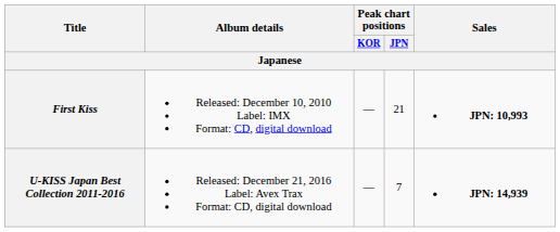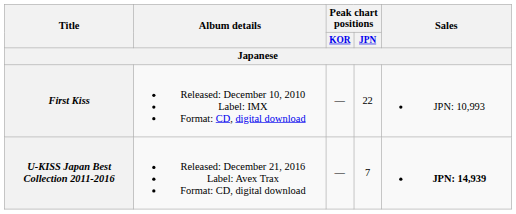 <table class="wikitable plainrowheaders" style="text-align:center;">
 <tr>
 <th scope="col" rowspan="2" style="width:12em;">Title</th>
 <th scope="col" rowspan="2" style="width:18em;">Album details</th>
 <th scope="col" colspan="2">Peak chart positions</th>
 <th scope="col" rowspan="2" style="width:12em;">Sales</th>
 </tr>
 <tr>
 <th scope="col" style="width:2.5em;font-size:90%;"><a href='#'>KOR</a><br></th>
 <th scope="col" style="width:2.5em;font-size:90%;"><a href='#'>JPN</a><br></th>
 </tr>
 <tr>
 <th colspan="5">Japanese</th>
 </tr>
 <tr>
 <th scope="row"><em>First Kiss</em></th>
 <td><br><ul><li>Released: December 10, 2010</li><li>Label: IMX</li><li>Format: <a href='#'>CD</a>, <a href='#'>digital download</a></li></ul></td>
 <td>—</td>
-<td>21</td>
-<td><strong><br><ul><li>JPN: 10,993</li></ul></strong></td>
+<td>22</td>
+<td><br><ul><li>JPN: 10,993</li></ul></td>
 </tr>
 <tr>
 <th scope="row"><em>U-KISS Japan Best Collection 2011-2016</em></th>
 <td><br><ul><li>Released: December 21, 2016</li><li>Label: Avex Trax</li><li>Format: CD, digital download</li></ul></td>
 <td>—</td>
 <td>7</td>
 <td><strong><br><ul><li>JPN: 14,939</li></ul></strong></td>
 </tr>
 </table>
